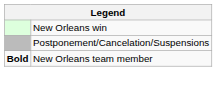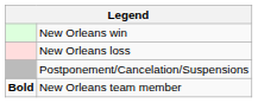 <table class="wikitable" style="font-size:90%">
 <tr>
 <th colspan="2">Legend</th>
 </tr>
 <tr>
 <td bgcolor="#ddffdd"> </td>
 <td>New Orleans win</td>
+</tr>
+<tr>
+<td bgcolor="#ffdddd"> </td>
+<td>New Orleans loss</td>
 </tr>
 <tr>
 <td bgcolor="#bbbbbb"> </td>
 <td>Postponement/Cancelation/Suspensions</td>
 </tr>
 <tr>
 <td><strong>Bold</strong></td>
 <td>New Orleans team member</td>
 </tr>
 </table>
